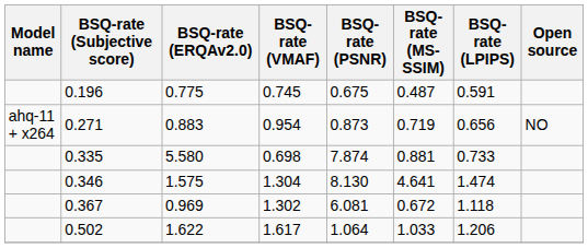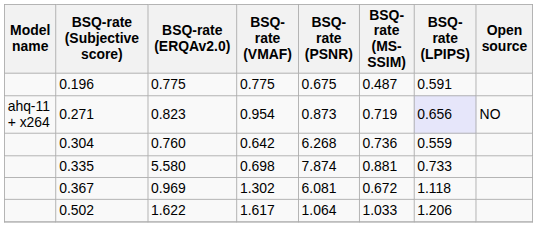 <table class="wikitable">
 <tr>
 <th>Model name</th>
 <th>BSQ-rate (Subjective score)</th>
 <th>BSQ-rate (ERQAv2.0)</th>
 <th>BSQ-rate (VMAF)</th>
 <th>BSQ-rate (PSNR)</th>
 <th>BSQ-rate (MS-SSIM)</th>
 <th>BSQ-rate (LPIPS)</th>
 <th>Open source</th>
 </tr>
 <tr>
 <td></td>
 <td>0.196</td>
 <td>0.775</td>
-<td>0.745</td>
+<td>0.775</td>
 <td>0.675</td>
 <td>0.487</td>
 <td>0.591</td>
 <td></td>
 </tr>
 <tr>
 <td>ahq-11 + x264</td>
 <td>0.271</td>
-<td>0.883</td>
+<td>0.823</td>
 <td>0.954</td>
 <td>0.873</td>
 <td>0.719</td>
-<td>0.656</td>
+<td style="background: lavender;">0.656</td>
 <td>NO</td>
+</tr>
+<tr>
+<td></td>
+<td>0.304</td>
+<td>0.760</td>
+<td>0.642</td>
+<td>6.268</td>
+<td>0.736</td>
+<td>0.559</td>
+<td></td>
 </tr>
 <tr>
 <td></td>
 <td>0.335</td>
 <td>5.580</td>
 <td>0.698</td>
 <td>7.874</td>
 <td>0.881</td>
 <td>0.733</td>
-<td></td>
-</tr>
-<tr>
-<td></td>
-<td>0.346</td>
-<td>1.575</td>
-<td>1.304</td>
-<td>8.130</td>
-<td>4.641</td>
-<td>1.474</td>
 <td></td>
 </tr>
 <tr>
 <td></td>
 <td>0.367</td>
 <td>0.969</td>
 <td>1.302</td>
 <td>6.081</td>
 <td>0.672</td>
 <td>1.118</td>
 <td></td>
 </tr>
 <tr>
 <td></td>
 <td>0.502</td>
 <td>1.622</td>
 <td>1.617</td>
 <td>1.064</td>
 <td>1.033</td>
 <td>1.206</td>
 <td></td>
 </tr>
 <tr>
 </tr>
 </table>
